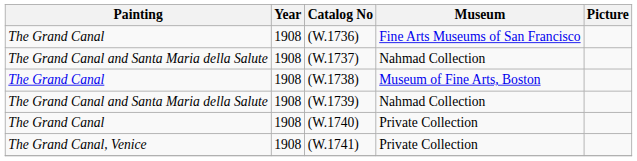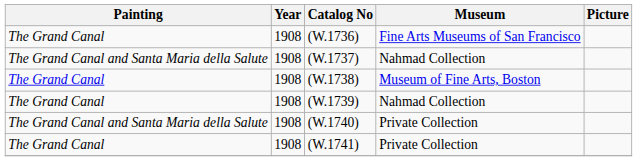 <table class="sortable wikitable" style="margin-left:0.5em; text-align:left">
 <tr>
 <th>Painting</th>
 <th>Year</th>
 <th>Catalog No</th>
 <th>Museum</th>
 <th>Picture</th>
 </tr>
 <tr>
 <td><em>The Grand Canal</em></td>
 <td>1908</td>
 <td>(W.1736)</td>
 <td><a href='#'>Fine Arts Museums of San Francisco</a></td>
 <td></td>
 </tr>
 <tr>
 <td><em>The Grand Canal and Santa Maria della Salute</em></td>
 <td>1908</td>
 <td>(W.1737)</td>
 <td>Nahmad Collection</td>
 <td></td>
 </tr>
 <tr>
 <td><em><a href='#'>The Grand Canal</a></em></td>
 <td>1908</td>
 <td>(W.1738)</td>
 <td><a href='#'>Museum of Fine Arts, Boston</a></td>
 <td></td>
 </tr>
 <tr>
-<td><em>The Grand Canal and Santa Maria della Salute</em></td>
+<td><em>The Grand Canal</em></td>
 <td>1908</td>
 <td>(W.1739)</td>
 <td>Nahmad Collection</td>
 <td></td>
 </tr>
 <tr>
-<td><em>The Grand Canal</em></td>
+<td><em>The Grand Canal and Santa Maria della Salute</em></td>
 <td>1908</td>
 <td>(W.1740)</td>
 <td>Private Collection</td>
 <td></td>
 </tr>
 <tr>
-<td><em>The Grand Canal, Venice</em></td>
+<td><em>The Grand Canal</em></td>
 <td>1908</td>
 <td>(W.1741)</td>
 <td>Private Collection</td>
 <td></td>
 </tr>
 <tr>
 </tr>
 </table>
